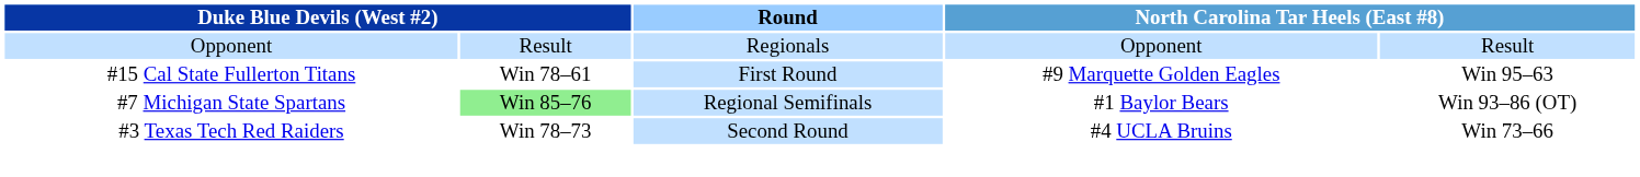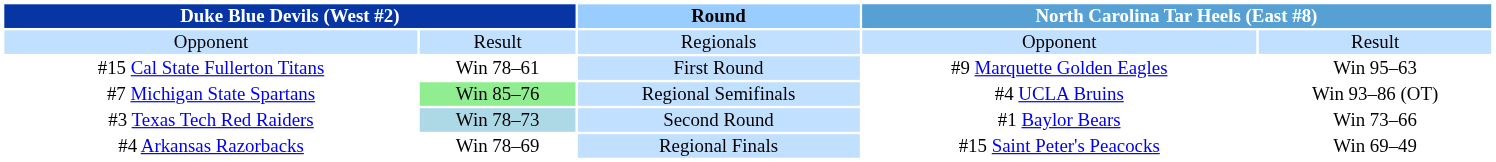 <table style="width:100%;text-align:center">
 <tr style="vertical-align:top;background:#9cf">
 <th colspan=2 style="width:1*; background-color:#0736A4; color:white">Duke Blue Devils (West #2)</th>
 <th>Round</th>
 <th colspan=2 style="width:1*; background-color:#56A0D3; color:white">North Carolina Tar Heels (East #8)</th>
 </tr>
 <tr style="vertical-align:top;background:#c1e0ff">
 <td>Opponent</td>
 <td>Result</td>
 <td>Regionals</td>
 <td>Opponent</td>
 <td>Result</td>
 </tr>
 <tr>
 <td>#15 <a href='#'>Cal State Fullerton Titans</a></td>
 <td>Win 78–61</td>
 <td style="background:#c1e0ff">First Round</td>
 <td>#9 <a href='#'>Marquette Golden Eagles</a></td>
 <td>Win 95–63</td>
 </tr>
 <tr>
 <td>#7 <a href='#'>Michigan State Spartans</a></td>
 <td style="background: lightgreen;">Win 85–76</td>
 <td style="background:#c1e0ff">Regional Semifinals</td>
-<td>#1 <a href='#'>Baylor Bears</a></td>
+<td>#4 <a href='#'>UCLA Bruins</a></td>
 <td>Win 93–86 (OT)</td>
 </tr>
 <tr>
 <td>#3 <a href='#'>Texas Tech Red Raiders</a></td>
-<td>Win 78–73</td>
+<td style="background: lightblue;">Win 78–73</td>
 <td style="background:#c1e0ff">Second Round</td>
-<td>#4 <a href='#'>UCLA Bruins</a></td>
+<td>#1 <a href='#'>Baylor Bears</a></td>
 <td>Win 73–66</td>
 </tr>
+<tr>
+<td>#4 <a href='#'>Arkansas Razorbacks</a></td>
+<td>Win 78–69</td>
+<td style="background:#c1e0ff">Regional Finals</td>
+<td>#15 <a href='#'>Saint Peter's Peacocks</a></td>
+<td>Win 69–49</td>
+</tr>
 </table>
